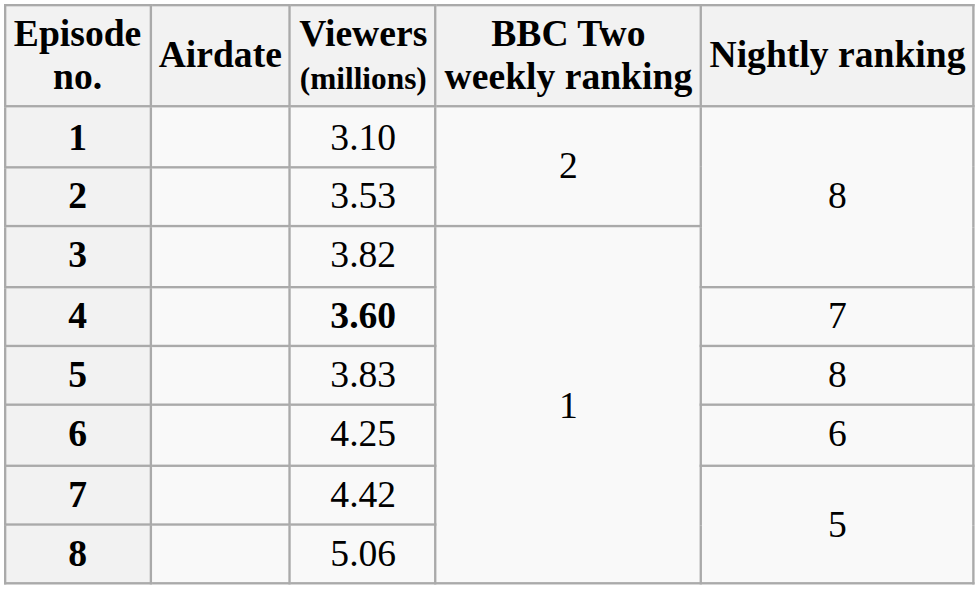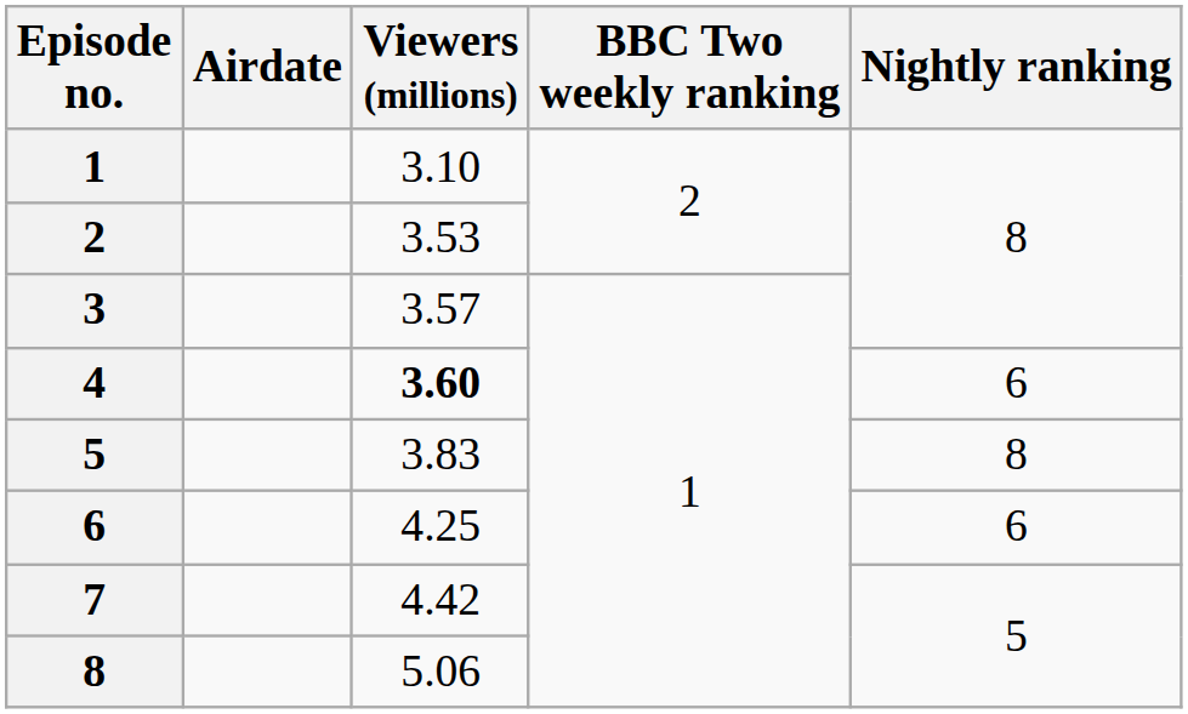 <table class="wikitable" style="text-align:center;">
 <tr>
 <th scope="col">Episode<br>no.</th>
 <th scope="col">Airdate</th>
 <th scope="col">Viewers<br><small>(millions)</small></th>
 <th scope="col">BBC Two<br>weekly ranking</th>
 <th>Nightly ranking</th>
 </tr>
 <tr>
 <th scope="row">1</th>
 <td></td>
 <td>3.10</td>
 <td rowspan="2">2</td>
 <td rowspan="3">8</td>
 </tr>
 <tr>
 <th scope="row">2</th>
 <td></td>
 <td>3.53</td>
 </tr>
 <tr>
 <th scope="row">3</th>
 <td></td>
-<td>3.82</td>
+<td>3.57</td>
 <td rowspan="6">1</td>
 </tr>
 <tr>
 <th scope="row">4</th>
 <td></td>
 <td><strong>3.60</strong></td>
-<td>7</td>
+<td>6</td>
 </tr>
 <tr>
 <th scope="row">5</th>
 <td></td>
 <td>3.83</td>
 <td>8</td>
 </tr>
 <tr>
 <th scope="row">6</th>
 <td></td>
 <td>4.25</td>
 <td>6</td>
 </tr>
 <tr>
 <th scope="row">7</th>
 <td></td>
 <td>4.42</td>
 <td rowspan="2">5</td>
 </tr>
 <tr>
 <th scope="row">8</th>
 <td></td>
 <td>5.06</td>
 </tr>
 </table>
